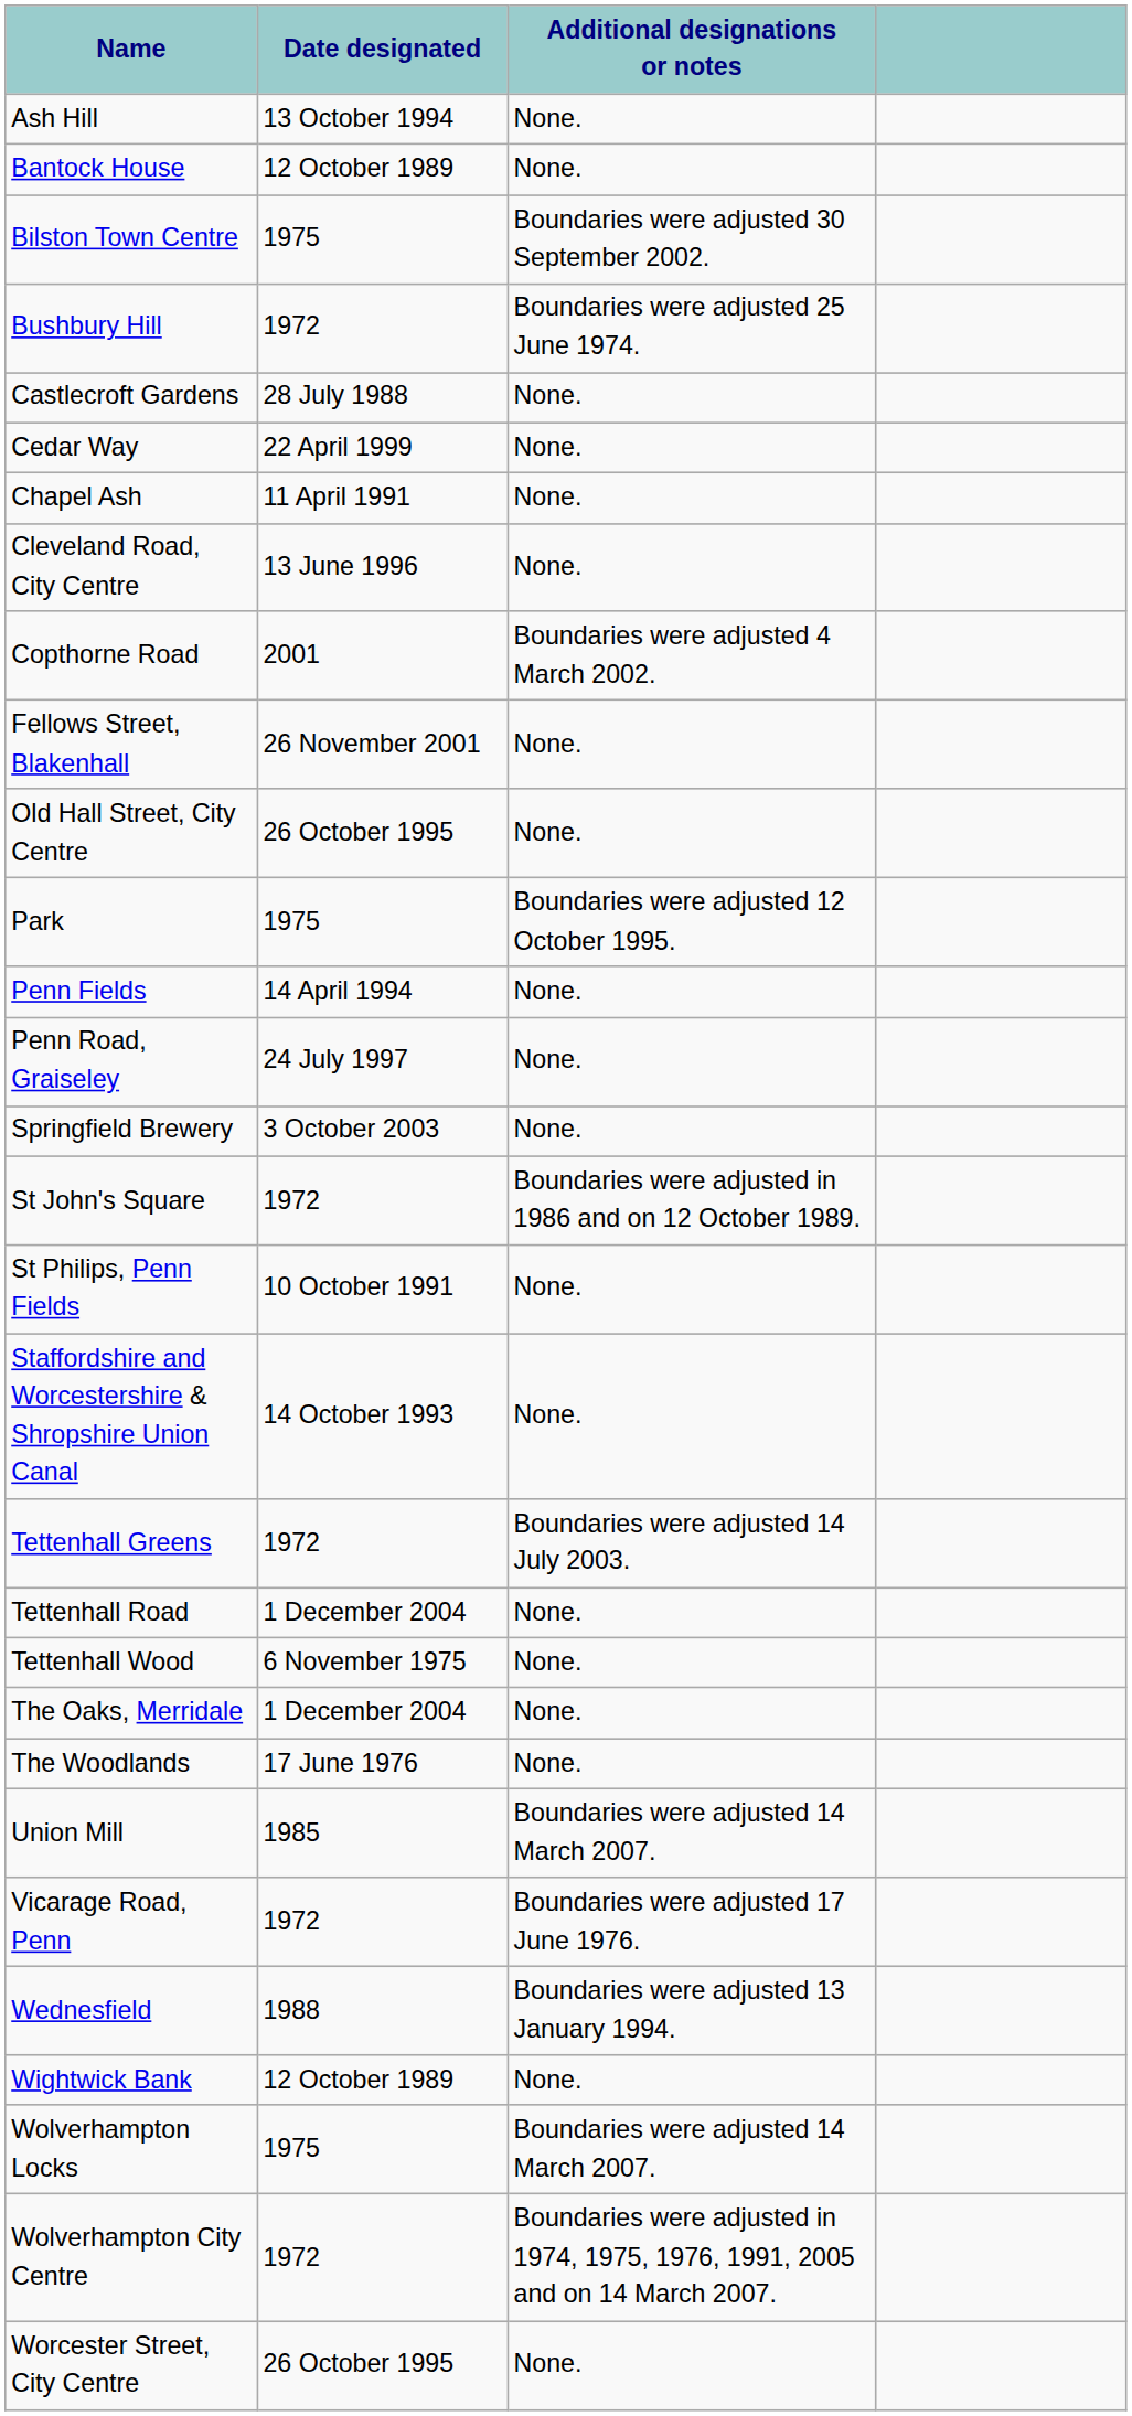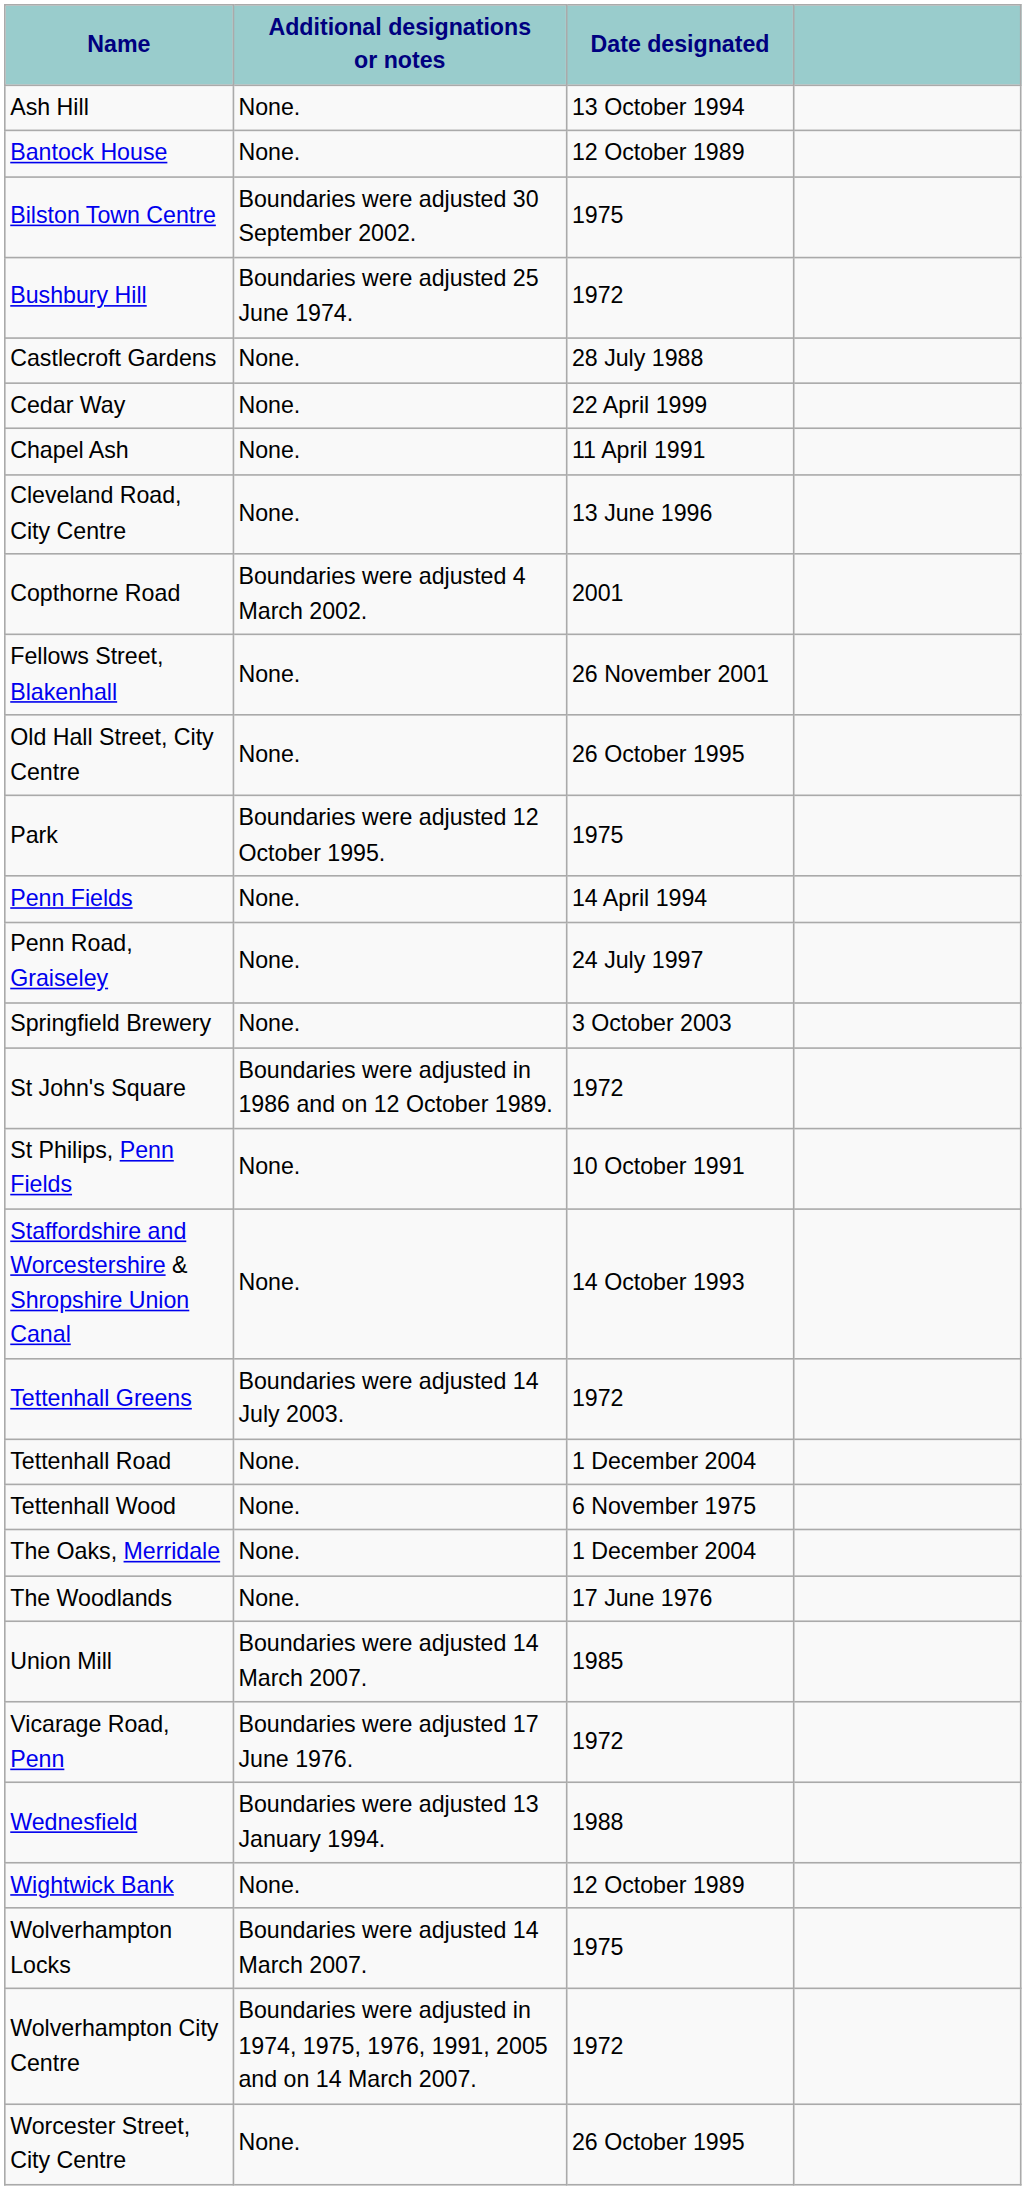 <table class="wikitable sortable" style="font-size:90%;width:50%;border:0px;text-align:left;line-height:150%;">
 <tr>
 <th style="background: #99CCCC; color: #000080" height="17" width="100">Name</th>
+<th style="background: #99CCCC; color: #000080" height="17" width="150">Additional designations<br> or notes</th>
 <th style="background: #99CCCC; color: #000080" height="17" width="100">Date designated</th>
-<th style="background: #99CCCC; color: #000080" height="17" width="150">Additional designations<br> or notes</th>
 <th class="unsortable" style="background: #99CCCC; color: #000080" height="17" width="100"></th>
 </tr>
 <tr --- class="vcard">
 <td class="fn org">Ash Hill</td>
+<td>None.</td>
 <td>13 October 1994</td>
-<td>None.</td>
 <td></td>
 </tr>
 <tr --- class="vcard">
 <td class="fn org"><a href='#'>Bantock House</a></td>
+<td>None.</td>
 <td>12 October 1989</td>
-<td>None.</td>
 <td></td>
 </tr>
 <tr --- class="vcard">
 <td class="fn org"><a href='#'>Bilston Town Centre</a></td>
+<td>Boundaries were adjusted 30 September 2002.</td>
 <td>1975</td>
-<td>Boundaries were adjusted 30 September 2002.</td>
 <td></td>
 </tr>
 <tr --- class="vcard">
 <td class="fn org"><a href='#'>Bushbury Hill</a></td>
+<td>Boundaries were adjusted 25 June 1974.</td>
 <td>1972</td>
-<td>Boundaries were adjusted 25 June 1974.</td>
 <td></td>
 </tr>
 <tr --- class="vcard">
 <td class="fn org">Castlecroft Gardens</td>
+<td>None.</td>
 <td>28 July 1988</td>
-<td>None.</td>
 <td></td>
 </tr>
 <tr --- class="vcard">
 <td class="fn org">Cedar Way</td>
+<td>None.</td>
 <td>22 April 1999</td>
-<td>None.</td>
 <td></td>
 </tr>
 <tr --- class="vcard">
 <td class="fn org">Chapel Ash</td>
+<td>None.</td>
 <td>11 April 1991</td>
-<td>None.</td>
 <td></td>
 </tr>
 <tr --- class="vcard">
 <td class="fn org">Cleveland Road, City Centre</td>
+<td>None.</td>
 <td>13 June 1996</td>
-<td>None.</td>
 <td></td>
 </tr>
 <tr --- class="vcard">
 <td class="fn org">Copthorne Road</td>
+<td>Boundaries were adjusted 4 March 2002.</td>
 <td>2001</td>
-<td>Boundaries were adjusted 4 March 2002.</td>
 <td></td>
 </tr>
 <tr --- class="vcard">
 <td class="fn org">Fellows Street, <a href='#'>Blakenhall</a></td>
+<td>None.</td>
 <td>26 November 2001</td>
-<td>None.</td>
 <td></td>
 </tr>
 <tr --- class="vcard">
 <td class="fn org">Old Hall Street, City Centre</td>
+<td>None.</td>
 <td>26 October 1995</td>
-<td>None.</td>
 <td></td>
 </tr>
 <tr --- class="vcard">
 <td class="fn org">Park</td>
+<td>Boundaries were adjusted 12 October 1995.</td>
 <td>1975</td>
-<td>Boundaries were adjusted 12 October 1995.</td>
 <td></td>
 </tr>
 <tr --- class="vcard">
 <td class="fn org"><a href='#'>Penn Fields</a></td>
+<td>None.</td>
 <td>14 April 1994</td>
-<td>None.</td>
 <td></td>
 </tr>
 <tr --- class="vcard">
 <td class="fn org">Penn Road, <a href='#'>Graiseley</a></td>
+<td>None.</td>
 <td>24 July 1997</td>
-<td>None.</td>
 <td></td>
 </tr>
 <tr --- class="vcard">
 <td class="fn org">Springfield Brewery</td>
+<td>None.</td>
 <td>3 October 2003</td>
-<td>None.</td>
 <td></td>
 </tr>
 <tr --- class="vcard">
 <td class="fn org">St John's Square</td>
+<td>Boundaries were adjusted in 1986 and on 12 October 1989.</td>
 <td>1972</td>
-<td>Boundaries were adjusted in 1986 and on 12 October 1989.</td>
 <td></td>
 </tr>
 <tr --- class="vcard">
 <td class="fn org">St Philips, <a href='#'>Penn Fields</a></td>
+<td>None.</td>
 <td>10 October 1991</td>
-<td>None.</td>
 <td></td>
 </tr>
 <tr --- class="vcard">
 <td class="fn org"><a href='#'>Staffordshire and Worcestershire</a> & <a href='#'>Shropshire Union Canal</a></td>
+<td>None.</td>
 <td>14 October 1993</td>
-<td>None.</td>
 <td></td>
 </tr>
 <tr --- class="vcard">
 <td class="fn org"><a href='#'>Tettenhall Greens</a></td>
+<td>Boundaries were adjusted 14 July 2003.</td>
 <td>1972</td>
-<td>Boundaries were adjusted 14 July 2003.</td>
 <td></td>
 </tr>
 <tr --- class="vcard">
 <td class="fn org">Tettenhall Road</td>
+<td>None.</td>
 <td>1 December 2004</td>
-<td>None.</td>
 <td></td>
 </tr>
 <tr --- class="vcard">
 <td class="fn org">Tettenhall Wood</td>
+<td>None.</td>
 <td>6 November 1975</td>
-<td>None.</td>
 <td></td>
 </tr>
 <tr --- class="vcard">
 <td class="fn org">The Oaks, <a href='#'>Merridale</a></td>
+<td>None.</td>
 <td>1 December 2004</td>
-<td>None.</td>
 <td></td>
 </tr>
 <tr --- class="vcard">
 <td class="fn org">The Woodlands</td>
+<td>None.</td>
 <td>17 June 1976</td>
-<td>None.</td>
 <td></td>
 </tr>
 <tr --- class="vcard">
 <td class="fn org">Union Mill</td>
+<td>Boundaries were adjusted 14 March 2007.</td>
 <td>1985</td>
-<td>Boundaries were adjusted 14 March 2007.</td>
 <td></td>
 </tr>
 <tr --- class="vcard">
 <td class="fn org">Vicarage Road, <a href='#'>Penn</a></td>
+<td>Boundaries were adjusted 17 June 1976.</td>
 <td>1972</td>
-<td>Boundaries were adjusted 17 June 1976.</td>
 <td></td>
 </tr>
 <tr --- class="vcard">
 <td class="fn org"><a href='#'>Wednesfield</a></td>
+<td>Boundaries were adjusted 13 January 1994.</td>
 <td>1988</td>
-<td>Boundaries were adjusted 13 January 1994.</td>
 <td></td>
 </tr>
 <tr --- class="vcard">
 <td class="fn org"><a href='#'>Wightwick Bank</a></td>
+<td>None.</td>
 <td>12 October 1989</td>
-<td>None.</td>
 <td></td>
 </tr>
 <tr --- class="vcard">
 <td class="fn org">Wolverhampton Locks</td>
+<td>Boundaries were adjusted 14 March 2007.</td>
 <td>1975</td>
-<td>Boundaries were adjusted 14 March 2007.</td>
 <td></td>
 </tr>
 <tr --- class="vcard">
 <td class="fn org">Wolverhampton City Centre</td>
+<td>Boundaries were adjusted in 1974, 1975, 1976, 1991, 2005 and on 14 March 2007.</td>
 <td>1972</td>
-<td>Boundaries were adjusted in 1974, 1975, 1976, 1991, 2005 and on 14 March 2007.</td>
 <td></td>
 </tr>
 <tr --- class="vcard">
 <td class="fn org">Worcester Street, City Centre</td>
+<td>None.</td>
 <td>26 October 1995</td>
-<td>None.</td>
 <td></td>
 </tr>
 </table>
